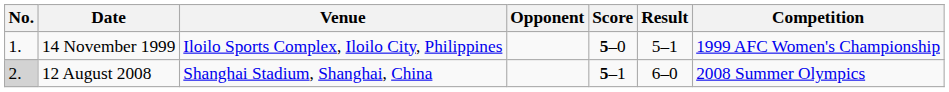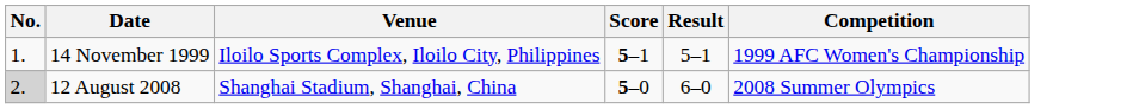 <table class="wikitable">
 <tr>
 <th>No.</th>
 <th>Date</th>
 <th>Venue</th>
-<th>Opponent</th>
 <th>Score</th>
 <th>Result</th>
 <th>Competition</th>
 </tr>
 <tr>
 <td>1.</td>
 <td>14 November 1999</td>
 <td><a href='#'>Iloilo Sports Complex</a>, <a href='#'>Iloilo City</a>, <a href='#'>Philippines</a></td>
-<td></td>
-<td align=center><strong>5</strong>–0</td>
+<td align=center><strong>5</strong>–1</td>
 <td align=center>5–1</td>
 <td><a href='#'>1999 AFC Women's Championship</a></td>
 </tr>
 <tr>
 <td style="background: lightgrey;">2.</td>
 <td>12 August 2008</td>
 <td><a href='#'>Shanghai Stadium</a>, <a href='#'>Shanghai</a>, <a href='#'>China</a></td>
-<td></td>
-<td align=center><strong>5</strong>–1</td>
+<td align=center><strong>5</strong>–0</td>
 <td align=center>6–0</td>
 <td><a href='#'>2008 Summer Olympics</a></td>
 </tr>
 </table>
